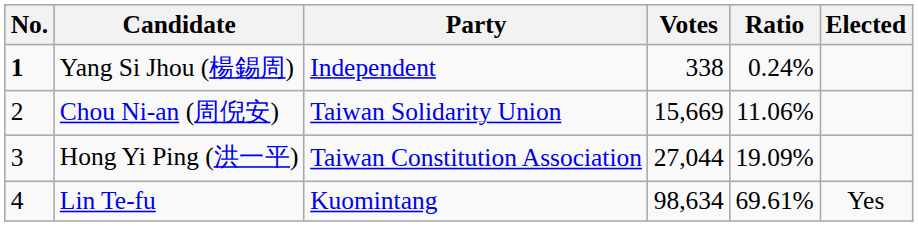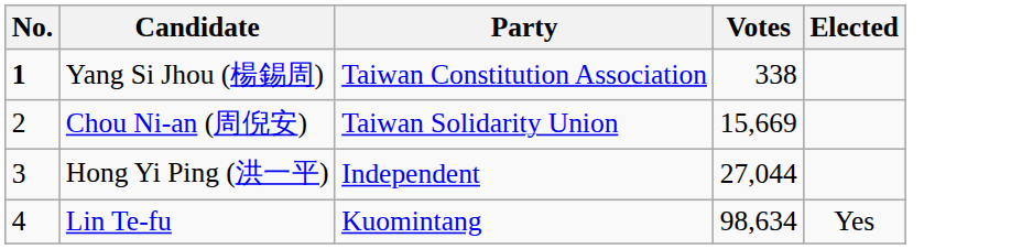 <table class=wikitable>
 <tr>
 <th>No.</th>
 <th>Candidate</th>
 <th>Party</th>
 <th>Votes</th>
-<th>Ratio</th>
 <th>Elected</th>
 </tr>
 <tr>
 <td><strong>1</strong></td>
 <td>Yang Si Jhou  (<a href='#'>楊錫周</a>)</td>
-<td><a href='#'>Independent</a></td>
+<td><a href='#'>Taiwan Constitution Association</a></td>
 <td align="right">338</td>
-<td align="right">0.24%</td>
 <td></td>
 </tr>
 <tr>
 <td>2</td>
 <td><a href='#'>Chou Ni-an</a> (<a href='#'>周倪安</a>)</td>
 <td><a href='#'>Taiwan Solidarity Union</a></td>
 <td align="right">15,669</td>
-<td align="right">11.06%</td>
 <td></td>
 </tr>
 <tr>
 <td>3</td>
 <td>Hong Yi Ping  (<a href='#'>洪一平</a>)</td>
-<td><a href='#'>Taiwan Constitution Association</a></td>
+<td><a href='#'>Independent</a></td>
 <td align="right">27,044</td>
-<td align="right">19.09%</td>
 <td></td>
 </tr>
 <tr>
 <td>4</td>
 <td><a href='#'>Lin Te-fu</a></td>
 <td><a href='#'>Kuomintang</a></td>
 <td align="right">98,634</td>
-<td align="right">69.61%</td>
 <td align="center">Yes</td>
 </tr>
 </table>
